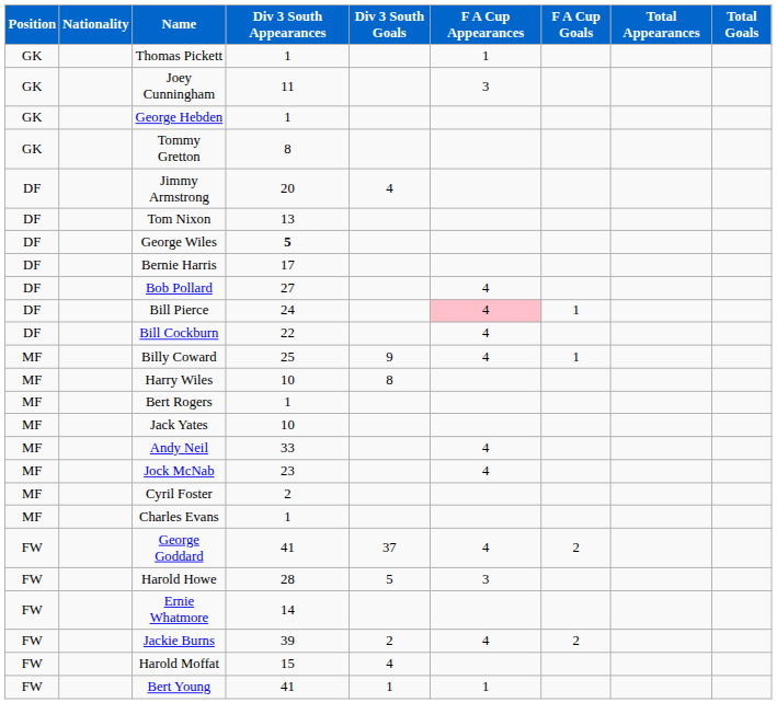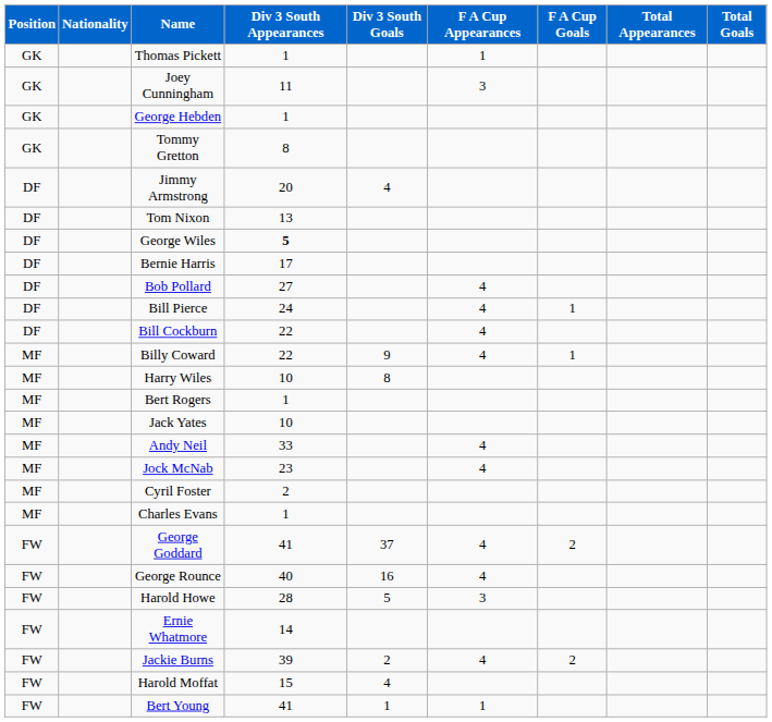 <table class="wikitable" style="text-align:center; font-size:90%; width:90%;">
 <tr>
 <th style="background:#0066CC; color:#FFFFFF; text-align:center;">Position</th>
 <th style="background:#0066CC; color:#FFFFFF; text-align:center;">Nationality</th>
 <th style="background:#0066CC; color:#FFFFFF; text-align:center;"><strong>Name</strong></th>
 <th style="background:#0066CC; color:#FFFFFF; text-align:center;">Div 3 South Appearances</th>
 <th style="background:#0066CC; color:#FFFFFF; text-align:center;">Div 3 South Goals</th>
 <th style="background:#0066CC; color:#FFFFFF; text-align:center;">F A Cup Appearances</th>
 <th style="background:#0066CC; color:#FFFFFF; text-align:center;">F A Cup Goals</th>
 <th style="background:#0066CC; color:#FFFFFF; text-align:center;">Total Appearances</th>
 <th style="background:#0066CC; color:#FFFFFF; text-align:center;">Total Goals</th>
 </tr>
 <tr>
 <td>GK</td>
 <td></td>
 <td>Thomas Pickett</td>
 <td>1</td>
 <td></td>
 <td>1</td>
 <td></td>
 <td></td>
 <td></td>
 </tr>
 <tr>
 <td>GK</td>
 <td></td>
 <td>Joey Cunningham</td>
 <td>11</td>
 <td></td>
 <td>3</td>
 <td></td>
 <td></td>
 <td></td>
 </tr>
 <tr>
 <td>GK</td>
 <td></td>
 <td><a href='#'>George Hebden</a></td>
 <td>1</td>
 <td></td>
 <td></td>
 <td></td>
 <td></td>
 <td></td>
 </tr>
 <tr>
 <td>GK</td>
 <td></td>
 <td>Tommy Gretton</td>
 <td>8</td>
 <td></td>
 <td></td>
 <td></td>
 <td></td>
 <td></td>
 </tr>
 <tr>
 <td>DF</td>
 <td></td>
 <td>Jimmy Armstrong</td>
 <td>20</td>
 <td>4</td>
 <td></td>
 <td></td>
 <td></td>
 <td></td>
 </tr>
 <tr>
 <td>DF</td>
 <td></td>
 <td>Tom Nixon</td>
 <td>13</td>
 <td></td>
 <td></td>
 <td></td>
 <td></td>
 <td></td>
 </tr>
 <tr>
 <td>DF</td>
 <td></td>
 <td>George Wiles</td>
 <td><strong>5</strong></td>
 <td></td>
 <td></td>
 <td></td>
 <td></td>
 <td></td>
 </tr>
 <tr>
 <td>DF</td>
 <td></td>
 <td>Bernie Harris</td>
 <td>17</td>
 <td></td>
 <td></td>
 <td></td>
 <td></td>
 <td></td>
 </tr>
 <tr>
 <td>DF</td>
 <td></td>
 <td><a href='#'>Bob Pollard</a></td>
 <td>27</td>
 <td></td>
 <td>4</td>
 <td></td>
 <td></td>
 <td></td>
 </tr>
 <tr>
 <td>DF</td>
 <td></td>
 <td>Bill Pierce</td>
 <td>24</td>
 <td></td>
-<td style="background: pink;">4</td>
+<td>4</td>
 <td>1</td>
 <td></td>
 <td></td>
 </tr>
 <tr>
 <td>DF</td>
 <td></td>
 <td><a href='#'>Bill Cockburn</a></td>
 <td>22</td>
 <td></td>
 <td>4</td>
 <td></td>
 <td></td>
 <td></td>
 </tr>
 <tr>
 <td>MF</td>
 <td></td>
 <td>Billy Coward</td>
-<td>25</td>
+<td>22</td>
 <td>9</td>
 <td>4</td>
 <td>1</td>
 <td></td>
 <td></td>
 </tr>
 <tr>
 <td>MF</td>
 <td></td>
 <td>Harry Wiles</td>
 <td>10</td>
 <td>8</td>
 <td></td>
 <td></td>
 <td></td>
 <td></td>
 </tr>
 <tr>
 <td>MF</td>
 <td></td>
 <td>Bert Rogers</td>
 <td>1</td>
 <td></td>
 <td></td>
 <td></td>
 <td></td>
 <td></td>
 </tr>
 <tr>
 <td>MF</td>
 <td></td>
 <td>Jack Yates</td>
 <td>10</td>
 <td></td>
 <td></td>
 <td></td>
 <td></td>
 <td></td>
 </tr>
 <tr>
 <td>MF</td>
 <td></td>
 <td><a href='#'>Andy Neil</a></td>
 <td>33</td>
 <td></td>
 <td>4</td>
 <td></td>
 <td></td>
 <td></td>
 </tr>
 <tr>
 <td>MF</td>
 <td></td>
 <td><a href='#'>Jock McNab</a></td>
 <td>23</td>
 <td></td>
 <td>4</td>
 <td></td>
 <td></td>
 <td></td>
 </tr>
 <tr>
 <td>MF</td>
 <td></td>
 <td>Cyril Foster</td>
 <td>2</td>
 <td></td>
 <td></td>
 <td></td>
 <td></td>
 <td></td>
 </tr>
 <tr>
 <td>MF</td>
 <td></td>
 <td>Charles Evans</td>
 <td>1</td>
 <td></td>
 <td></td>
 <td></td>
 <td></td>
 <td></td>
 </tr>
 <tr>
 <td>FW</td>
 <td></td>
 <td><a href='#'>George Goddard</a></td>
 <td>41</td>
 <td>37</td>
 <td>4</td>
 <td>2</td>
 <td></td>
 <td></td>
 </tr>
 <tr>
 <td>FW</td>
 <td></td>
+<td>George Rounce</td>
+<td>40</td>
+<td>16</td>
+<td>4</td>
+<td></td>
+<td></td>
+<td></td>
+</tr>
+<tr>
+<td>FW</td>
+<td></td>
 <td>Harold Howe</td>
 <td>28</td>
 <td>5</td>
 <td>3</td>
 <td></td>
 <td></td>
 <td></td>
 </tr>
 <tr>
 <td>FW</td>
 <td></td>
 <td><a href='#'>Ernie Whatmore</a></td>
 <td>14</td>
 <td></td>
 <td></td>
 <td></td>
 <td></td>
 <td></td>
 </tr>
 <tr>
 <td>FW</td>
 <td></td>
 <td><a href='#'>Jackie Burns</a></td>
 <td>39</td>
 <td>2</td>
 <td>4</td>
 <td>2</td>
 <td></td>
 <td></td>
 </tr>
 <tr>
 <td>FW</td>
 <td></td>
 <td>Harold Moffat</td>
 <td>15</td>
 <td>4</td>
 <td></td>
 <td></td>
 <td></td>
 <td></td>
 </tr>
 <tr>
 <td>FW</td>
 <td></td>
 <td><a href='#'>Bert Young</a></td>
 <td>41</td>
 <td>1</td>
 <td>1</td>
 <td></td>
 <td></td>
 <td></td>
 </tr>
 </table>
